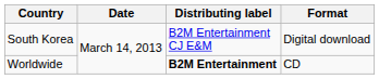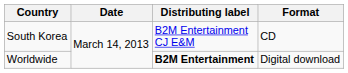 <table class="wikitable" style="width:500px">
 <tr>
 <th>Country</th>
 <th>Date</th>
 <th>Distributing label</th>
 <th>Format</th>
 </tr>
 <tr>
 <td>South Korea</td>
 <td rowspan=2>March 14, 2013</td>
 <td><a href='#'>B2M Entertainment</a><br> <a href='#'>CJ E&M</a></td>
-<td>Digital download</td>
+<td>CD</td>
 </tr>
 <tr>
 <td>Worldwide</td>
 <td><strong>B2M Entertainment</strong></td>
-<td>CD</td>
+<td>Digital download</td>
 </tr>
 </table>
